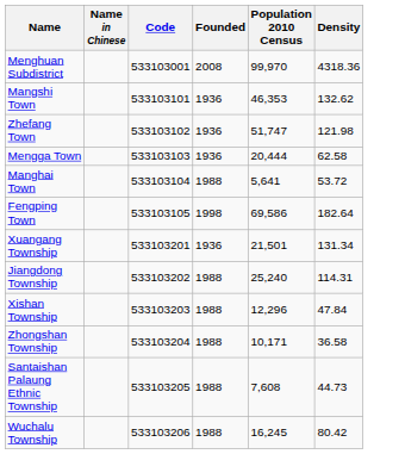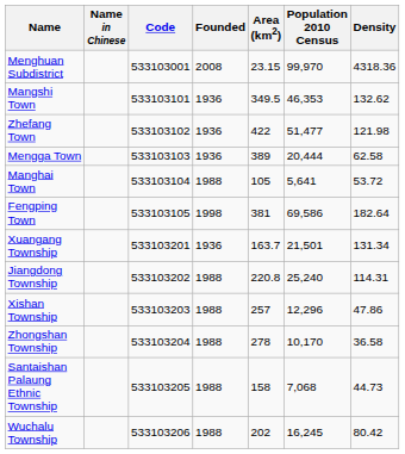 <table class="wikitable sortable">
 <tr>
 <th scope="col" width="100">Name</th>
 <th scope="col" width="30">Name<br><small><em>in Chinese</em></small></th>
 <th scope="col" width="50"><a href='#'>Code</a></th>
 <th scope="col" width="30">Founded<br></th>
+<th scope="col" width="20">Area (km<sup>2</sup>)<br></th>
 <th scope="col" width="30">Population<br>2010 Census</th>
 <th scope="col" width="50">Density</th>
 </tr>
 <tr>
 <td><a href='#'>Menghuan Subdistrict</a></td>
 <td></td>
 <td>533103001</td>
 <td>2008</td>
+<td>23.15</td>
 <td>99,970</td>
 <td>4318.36</td>
 </tr>
 <tr>
 <td><a href='#'>Mangshi Town</a></td>
 <td></td>
 <td>533103101</td>
 <td>1936</td>
+<td>349.5</td>
 <td>46,353</td>
 <td>132.62</td>
 </tr>
 <tr>
 <td><a href='#'>Zhefang Town</a></td>
 <td></td>
 <td>533103102</td>
 <td>1936</td>
-<td>51,747</td>
+<td>422</td>
+<td>51,477</td>
 <td>121.98</td>
 </tr>
 <tr>
 <td><a href='#'>Mengga Town</a></td>
 <td></td>
 <td>533103103</td>
 <td>1936</td>
+<td>389</td>
 <td>20,444</td>
 <td>62.58</td>
 </tr>
 <tr>
 <td><a href='#'>Manghai Town</a></td>
 <td></td>
 <td>533103104</td>
 <td>1988</td>
+<td>105</td>
 <td>5,641</td>
 <td>53.72</td>
 </tr>
 <tr>
 <td><a href='#'>Fengping Town</a></td>
 <td></td>
 <td>533103105</td>
 <td>1998</td>
+<td>381</td>
 <td>69,586</td>
 <td>182.64</td>
 </tr>
 <tr>
 <td><a href='#'>Xuangang Township</a></td>
 <td></td>
 <td>533103201</td>
 <td>1936</td>
+<td>163.7</td>
 <td>21,501</td>
 <td>131.34</td>
 </tr>
 <tr>
 <td><a href='#'>Jiangdong Township</a></td>
 <td></td>
 <td>533103202</td>
 <td>1988</td>
+<td>220.8</td>
 <td>25,240</td>
 <td>114.31</td>
 </tr>
 <tr>
 <td><a href='#'>Xishan Township</a></td>
 <td></td>
 <td>533103203</td>
 <td>1988</td>
+<td>257</td>
 <td>12,296</td>
-<td>47.84</td>
+<td>47.86</td>
 </tr>
 <tr>
 <td><a href='#'>Zhongshan Township</a></td>
 <td></td>
 <td>533103204</td>
 <td>1988</td>
-<td>10,171</td>
+<td>278</td>
+<td>10,170</td>
 <td>36.58</td>
 </tr>
 <tr>
 <td><a href='#'>Santaishan Palaung Ethnic Township</a></td>
 <td></td>
 <td>533103205</td>
 <td>1988</td>
-<td>7,608</td>
+<td>158</td>
+<td>7,068</td>
 <td>44.73</td>
 </tr>
 <tr>
 <td><a href='#'>Wuchalu Township</a></td>
 <td></td>
 <td>533103206</td>
 <td>1988</td>
+<td>202</td>
 <td>16,245</td>
 <td>80.42</td>
 </tr>
 </table>
